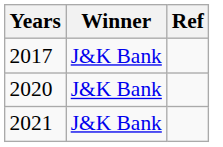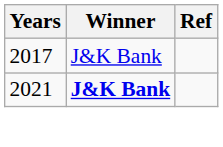 <table class="wikitable plainrowheaders">
 <tr>
 <th>Years</th>
 <th>Winner</th>
 <th>Ref</th>
 </tr>
 <tr>
 <td>2017</td>
 <td><a href='#'>J&K Bank</a></td>
 <td></td>
 </tr>
 <tr>
-<td>2020</td>
-<td><a href='#'>J&K Bank</a></td>
-<td></td>
-</tr>
-<tr>
 <td>2021</td>
-<td><a href='#'>J&K Bank</a></td>
+<td><strong><a href='#'>J&K Bank</a></strong></td>
 <td></td>
 </tr>
 </table>
